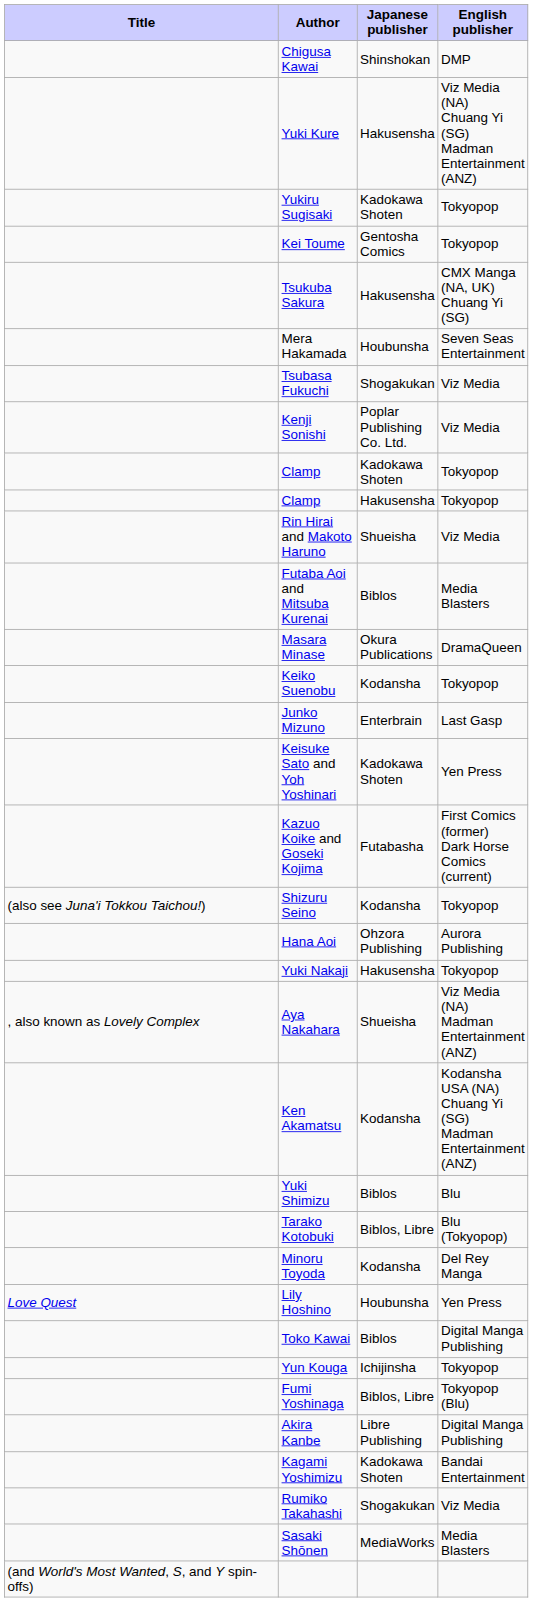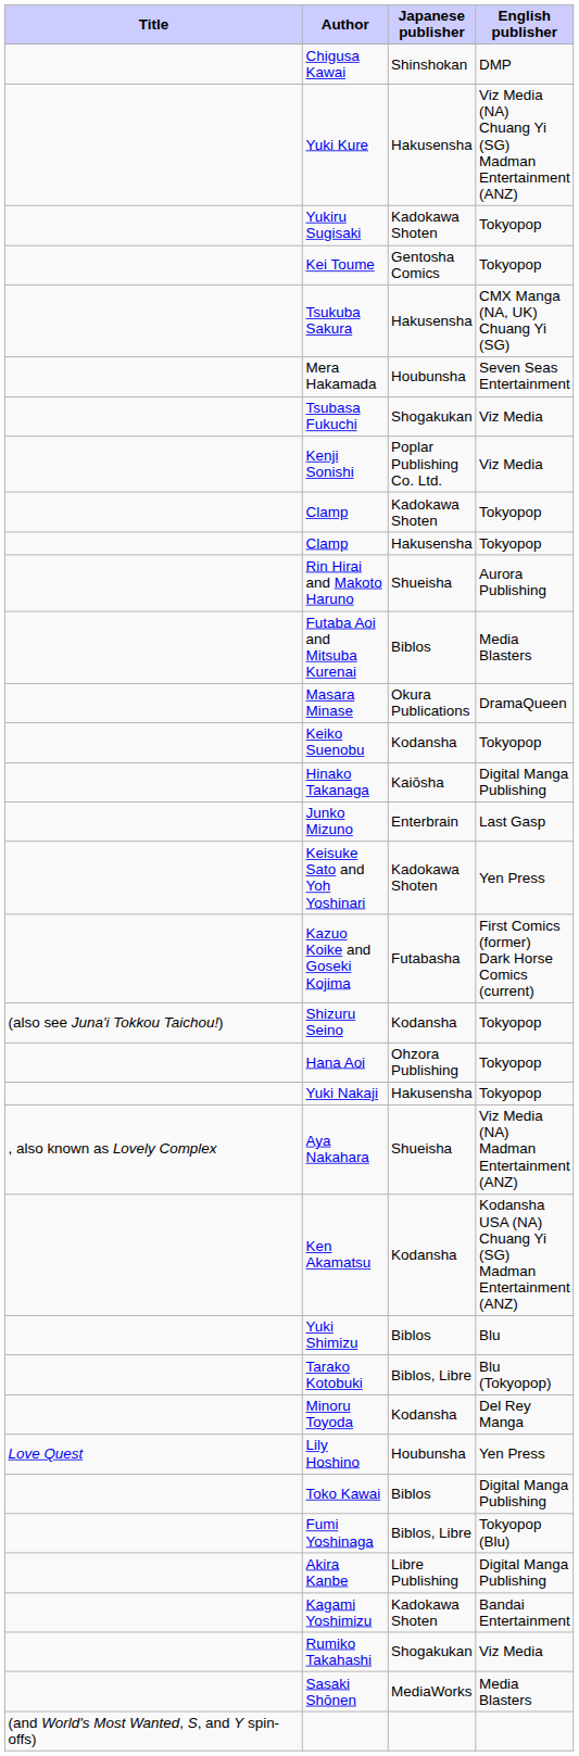 <table class="wikitable" style="width: 100%;">
 <tr>
 <th style="background: #ccf;">Title</th>
 <th style="background: #ccf; width: 15%;">Author</th>
 <th style="background: #ccf; width: 15%;">Japanese publisher</th>
 <th style="background: #ccf; width: 15%;">English publisher</th>
 </tr>
 <tr>
 <td></td>
 <td><a href='#'>Chigusa Kawai</a></td>
 <td>Shinshokan</td>
 <td>DMP</td>
 </tr>
 <tr>
 <td></td>
 <td><a href='#'>Yuki Kure</a></td>
 <td>Hakusensha</td>
 <td>Viz Media (NA) <br> Chuang Yi (SG) <br> Madman Entertainment (ANZ)</td>
 </tr>
 <tr>
 <td></td>
 <td><a href='#'>Yukiru Sugisaki</a></td>
 <td>Kadokawa Shoten</td>
 <td>Tokyopop</td>
 </tr>
 <tr>
 <td></td>
 <td><a href='#'>Kei Toume</a></td>
 <td>Gentosha Comics</td>
 <td>Tokyopop</td>
 </tr>
 <tr>
 <td></td>
 <td><a href='#'>Tsukuba Sakura</a></td>
 <td>Hakusensha</td>
 <td>CMX Manga (NA, UK) <br> Chuang Yi (SG)</td>
 </tr>
 <tr>
 <td></td>
 <td>Mera Hakamada</td>
 <td>Houbunsha</td>
 <td>Seven Seas Entertainment</td>
 </tr>
 <tr>
 <td></td>
 <td><a href='#'>Tsubasa Fukuchi</a></td>
 <td>Shogakukan</td>
 <td>Viz Media</td>
 </tr>
 <tr>
 <td></td>
 <td><a href='#'>Kenji Sonishi</a></td>
 <td>Poplar Publishing Co. Ltd.</td>
 <td>Viz Media</td>
 </tr>
 <tr>
 <td></td>
 <td><a href='#'>Clamp</a></td>
 <td>Kadokawa Shoten</td>
 <td>Tokyopop</td>
 </tr>
 <tr>
 <td></td>
 <td><a href='#'>Clamp</a></td>
 <td>Hakusensha</td>
 <td>Tokyopop</td>
 </tr>
 <tr>
 <td></td>
 <td><a href='#'>Rin Hirai</a> and <a href='#'>Makoto Haruno</a></td>
 <td>Shueisha</td>
-<td>Viz Media</td>
+<td>Aurora Publishing</td>
 </tr>
 <tr>
 <td></td>
 <td><a href='#'>Futaba Aoi</a> and <a href='#'>Mitsuba Kurenai</a></td>
 <td>Biblos</td>
 <td>Media Blasters</td>
 </tr>
 <tr>
 <td></td>
 <td><a href='#'>Masara Minase</a></td>
 <td>Okura Publications</td>
 <td>DramaQueen</td>
 </tr>
 <tr>
 <td></td>
 <td><a href='#'>Keiko Suenobu</a></td>
 <td>Kodansha</td>
 <td>Tokyopop</td>
+</tr>
+<tr>
+<td></td>
+<td><a href='#'>Hinako Takanaga</a></td>
+<td>Kaiōsha</td>
+<td>Digital Manga Publishing</td>
 </tr>
 <tr>
 <td></td>
 <td><a href='#'>Junko Mizuno</a></td>
 <td>Enterbrain</td>
 <td>Last Gasp</td>
 </tr>
 <tr>
 <td></td>
 <td><a href='#'>Keisuke Sato</a> and <a href='#'>Yoh Yoshinari</a></td>
 <td>Kadokawa Shoten</td>
 <td>Yen Press</td>
 </tr>
 <tr>
 <td></td>
 <td><a href='#'>Kazuo Koike</a> and <a href='#'>Goseki Kojima</a></td>
 <td>Futabasha</td>
 <td>First Comics (former) <br> Dark Horse Comics (current)</td>
 </tr>
 <tr>
 <td><div>(also see <em>Juna'i Tokkou Taichou!</em>)</div></td>
 <td><a href='#'>Shizuru Seino</a></td>
 <td>Kodansha</td>
 <td>Tokyopop</td>
 </tr>
 <tr>
 <td></td>
 <td><a href='#'>Hana Aoi</a></td>
 <td>Ohzora Publishing</td>
-<td>Aurora Publishing</td>
+<td>Tokyopop</td>
 </tr>
 <tr>
 <td></td>
 <td><a href='#'>Yuki Nakaji</a></td>
 <td>Hakusensha</td>
 <td>Tokyopop</td>
 </tr>
 <tr>
 <td>, also known as <em>Lovely Complex</em></td>
 <td><a href='#'>Aya Nakahara</a></td>
 <td>Shueisha</td>
 <td>Viz Media (NA) <br> Madman Entertainment (ANZ)</td>
 </tr>
 <tr>
 <td></td>
 <td><a href='#'>Ken Akamatsu</a></td>
 <td>Kodansha</td>
 <td>Kodansha USA (NA) <br> Chuang Yi (SG) <br> Madman Entertainment (ANZ)</td>
 </tr>
 <tr>
 <td></td>
 <td><a href='#'>Yuki Shimizu</a></td>
 <td>Biblos</td>
 <td>Blu</td>
 </tr>
 <tr>
 <td></td>
 <td><a href='#'>Tarako Kotobuki</a></td>
 <td>Biblos, Libre</td>
 <td>Blu (Tokyopop)</td>
 </tr>
 <tr>
 <td></td>
 <td><a href='#'>Minoru Toyoda</a></td>
 <td>Kodansha</td>
 <td>Del Rey Manga</td>
 </tr>
 <tr>
 <td><em><a href='#'>Love Quest</a></em></td>
 <td><a href='#'>Lily Hoshino</a></td>
 <td>Houbunsha</td>
 <td>Yen Press</td>
 </tr>
 <tr>
 <td></td>
 <td><a href='#'>Toko Kawai</a></td>
 <td>Biblos</td>
 <td>Digital Manga Publishing</td>
 </tr>
 <tr>
 <td></td>
-<td><a href='#'>Yun Kouga</a></td>
-<td>Ichijinsha</td>
-<td>Tokyopop</td>
-</tr>
-<tr>
-<td></td>
 <td><a href='#'>Fumi Yoshinaga</a></td>
 <td>Biblos, Libre</td>
 <td>Tokyopop (Blu)</td>
 </tr>
 <tr>
 <td></td>
 <td><a href='#'>Akira Kanbe</a></td>
 <td>Libre Publishing</td>
 <td>Digital Manga Publishing</td>
 </tr>
 <tr>
 <td></td>
 <td><a href='#'>Kagami Yoshimizu</a></td>
 <td>Kadokawa Shoten</td>
 <td>Bandai Entertainment</td>
 </tr>
 <tr>
 <td></td>
 <td><a href='#'>Rumiko Takahashi</a></td>
 <td>Shogakukan</td>
 <td>Viz Media</td>
 </tr>
 <tr>
 <td></td>
 <td><a href='#'>Sasaki Shōnen</a></td>
 <td>MediaWorks</td>
 <td>Media Blasters</td>
 </tr>
 <tr>
 <td> <div>(and <em>World's Most Wanted</em>, <em>S</em>, and <em>Y</em> spin-offs)</div></td>
 <td></td>
 <td></td>
 <td></td>
 </tr>
 </table>
